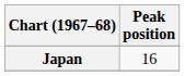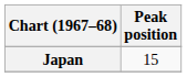 <table class="wikitable sortable plainrowheaders">
 <tr>
 <th>Chart (1967–68)</th>
 <th>Peak<br>position</th>
 </tr>
 <tr>
 </tr>
 <tr>
 </tr>
 <tr>
 </tr>
 <tr>
 <th scope="row">Japan</th>
-<td style="text-align:center">16</td>
+<td style="text-align:center">15</td>
 </tr>
 <tr>
 </tr>
 </table>
